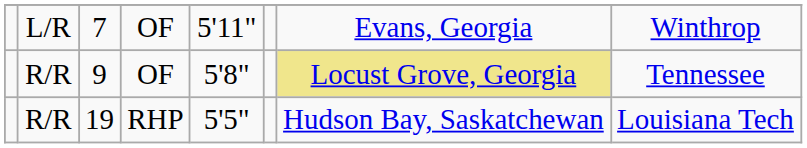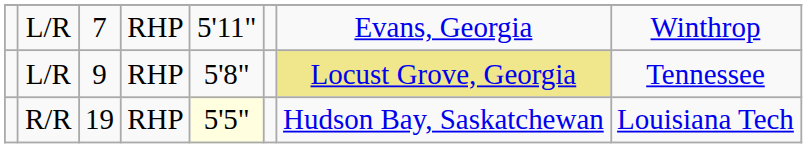 <table class="wikitable sortable" border="1" style="text-align: center;">
 <tr align=center>
 </tr>
 <tr>
 <td></td>
 <td>L/R</td>
 <td>7</td>
-<td>OF</td>
+<td>RHP</td>
 <td>5'11"</td>
 <td></td>
 <td><a href='#'>Evans, Georgia</a></td>
 <td><a href='#'>Winthrop</a></td>
 </tr>
 <tr>
 <td></td>
-<td>R/R</td>
+<td>L/R</td>
 <td>9</td>
-<td>OF</td>
+<td>RHP</td>
 <td>5'8"</td>
 <td></td>
 <td style="background: khaki;"><a href='#'>Locust Grove, Georgia</a></td>
 <td><a href='#'>Tennessee</a></td>
 </tr>
 <tr>
 <td></td>
 <td>R/R</td>
 <td>19</td>
 <td>RHP</td>
-<td>5'5"</td>
+<td style="background: lightyellow;">5'5"</td>
 <td></td>
 <td><a href='#'>Hudson Bay, Saskatchewan</a></td>
 <td><a href='#'>Louisiana Tech</a></td>
 </tr>
 </table>
